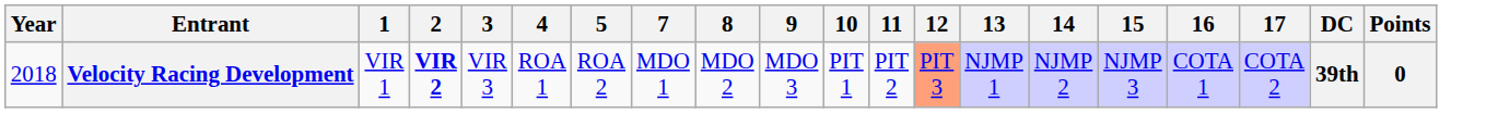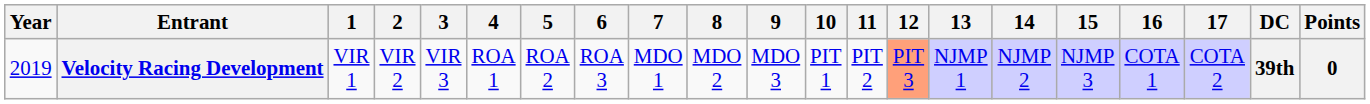 <table class="wikitable" style="text-align:center; font-size:85%">
 <tr>
 <th>Year</th>
 <th>Entrant</th>
 <th>1</th>
 <th>2</th>
 <th>3</th>
 <th>4</th>
 <th>5</th>
+<th>6</th>
 <th>7</th>
 <th>8</th>
 <th>9</th>
 <th>10</th>
 <th>11</th>
 <th>12</th>
 <th>13</th>
 <th>14</th>
 <th>15</th>
 <th>16</th>
 <th>17</th>
 <th>DC</th>
 <th>Points</th>
 </tr>
 <tr>
-<td><a href='#'>2018</a></td>
+<td><a href='#'>2019</a></td>
 <th nowrap><a href='#'>Velocity Racing Development</a></th>
 <td><a href='#'>VIR<br>1</a></td>
-<td><strong><a href='#'>VIR<br>2</a></strong></td>
+<td><a href='#'>VIR<br>2</a></td>
 <td><a href='#'>VIR<br>3</a></td>
 <td><a href='#'>ROA<br>1</a></td>
 <td><a href='#'>ROA<br>2</a></td>
+<td><a href='#'>ROA<br>3</a></td>
 <td><a href='#'>MDO<br>1</a></td>
 <td><a href='#'>MDO<br>2</a></td>
 <td><a href='#'>MDO<br>3</a></td>
 <td><a href='#'>PIT<br>1</a></td>
 <td><a href='#'>PIT<br>2</a></td>
 <td style="background: lightsalmon;"><a href='#'>PIT<br>3</a></td>
 <td style="background:#CFCFFF"><a href='#'>NJMP<br>1</a><br></td>
 <td style="background:#CFCFFF"><a href='#'>NJMP<br>2</a><br></td>
 <td style="background:#CFCFFF"><a href='#'>NJMP<br>3</a><br></td>
 <td style="background:#CFCFFF"><a href='#'>COTA<br>1</a><br></td>
 <td style="background:#CFCFFF"><a href='#'>COTA<br>2</a><br></td>
 <th>39th</th>
 <th>0</th>
 </tr>
 </table>
